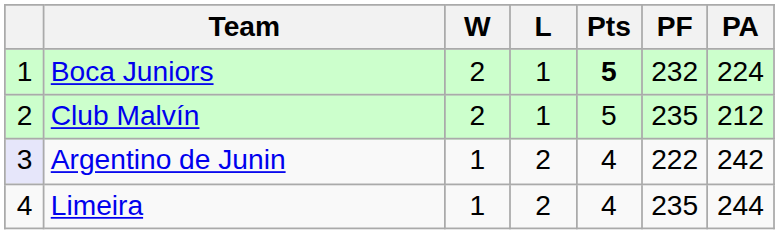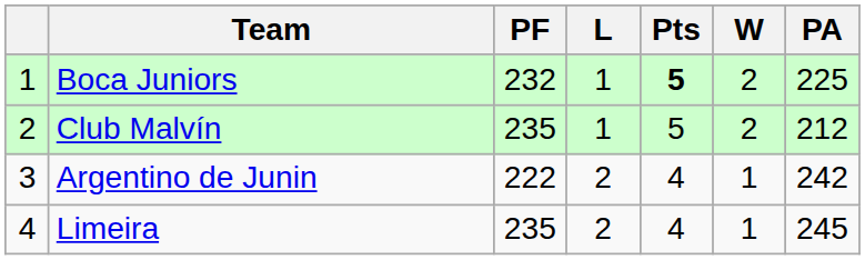 <table class="wikitable" style="text-align: center;">
 <tr>
 <th width=15></th>
 <th width=220>Team</th>
-<th width=30>W</th>
+<th width=30>PF</th>
 <th width=30>L</th>
 <th width=30>Pts</th>
-<th width=30>PF</th>
+<th width=30>W</th>
 <th width=30>PA</th>
 </tr>
 <tr style="background:#cfc;">
 <td>1</td>
 <td align="left"> <a href='#'>Boca Juniors</a></td>
-<td>2</td>
+<td>232</td>
 <td>1</td>
 <td><strong>5</strong></td>
-<td>232</td>
-<td>224</td>
+<td>2</td>
+<td>225</td>
 </tr>
 <tr style="background:#cfc;">
 <td>2</td>
 <td align="left"> <a href='#'>Club Malvín</a></td>
-<td>2</td>
+<td>235</td>
 <td>1</td>
 <td>5</td>
-<td>235</td>
+<td>2</td>
 <td>212</td>
 </tr>
 <tr>
-<td style="background: lavender;">3</td>
+<td>3</td>
 <td align="left"> <a href='#'>Argentino de Junin</a></td>
-<td>1</td>
+<td>222</td>
 <td>2</td>
 <td>4</td>
-<td>222</td>
+<td>1</td>
 <td>242</td>
 </tr>
 <tr>
 <td>4</td>
 <td align="left"> <a href='#'>Limeira</a></td>
-<td>1</td>
+<td>235</td>
 <td>2</td>
 <td>4</td>
-<td>235</td>
-<td>244</td>
+<td>1</td>
+<td>245</td>
 </tr>
 </table>
